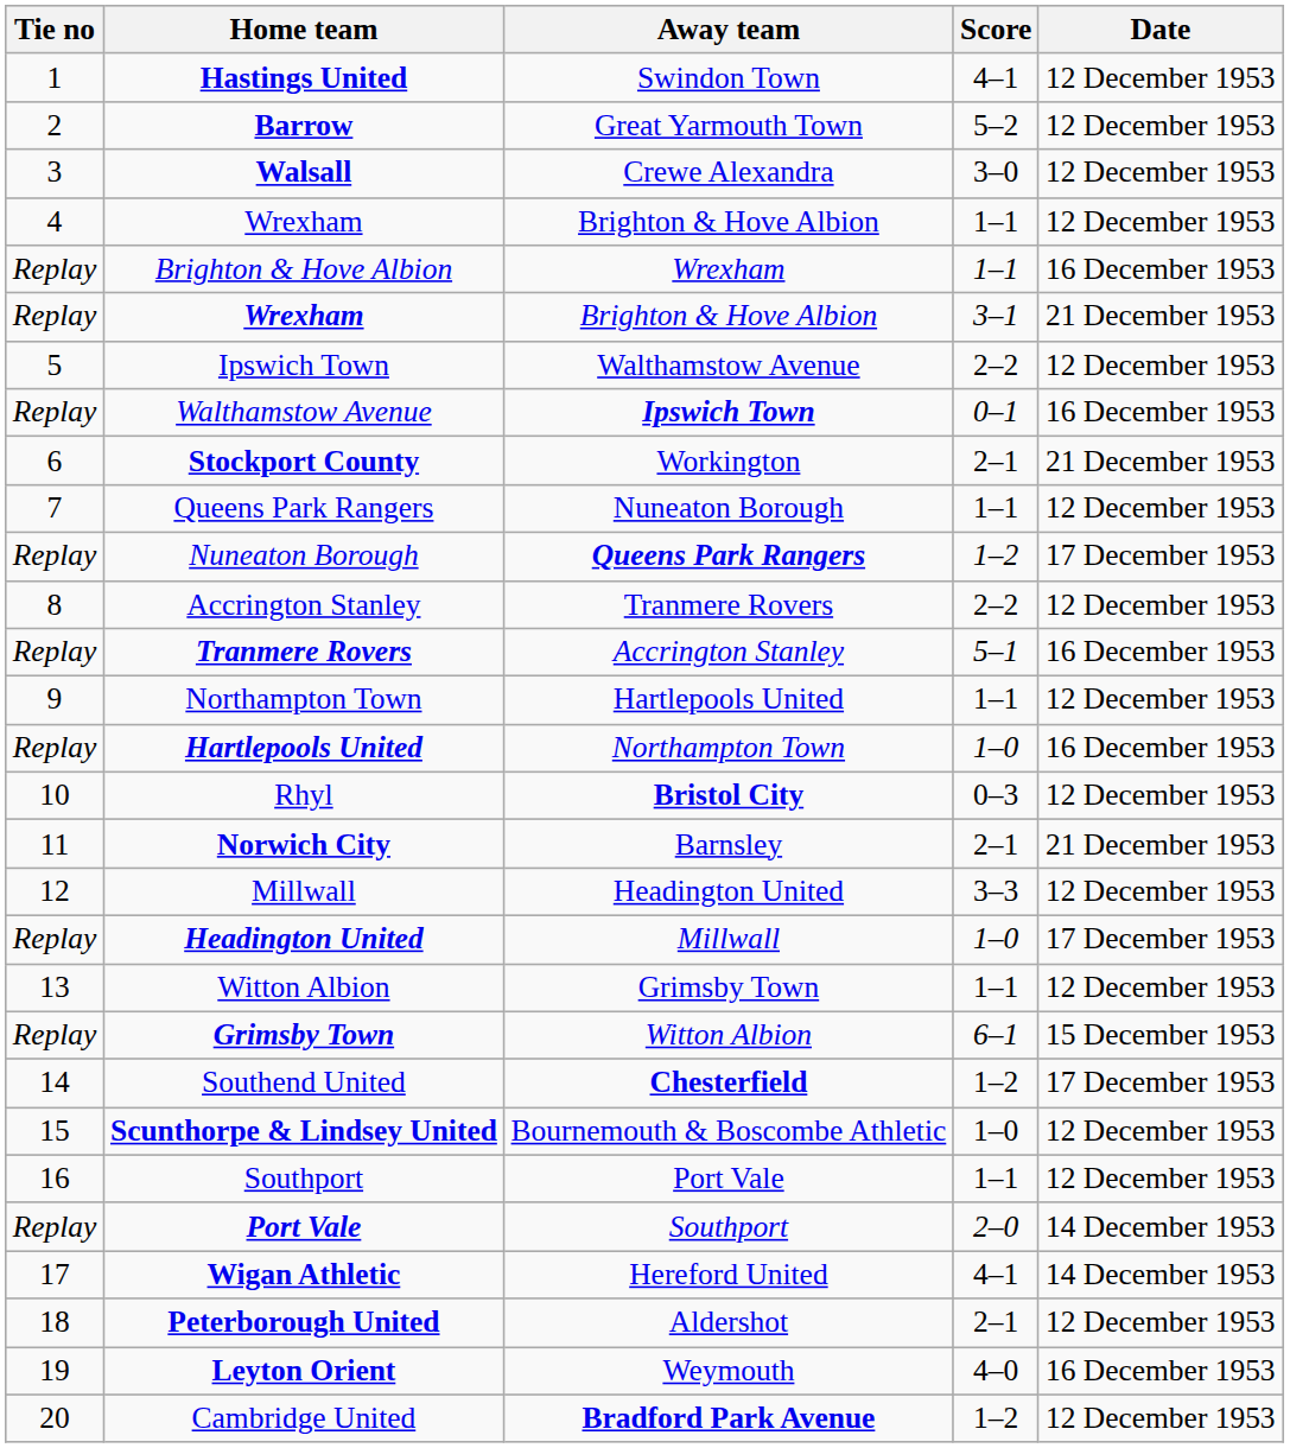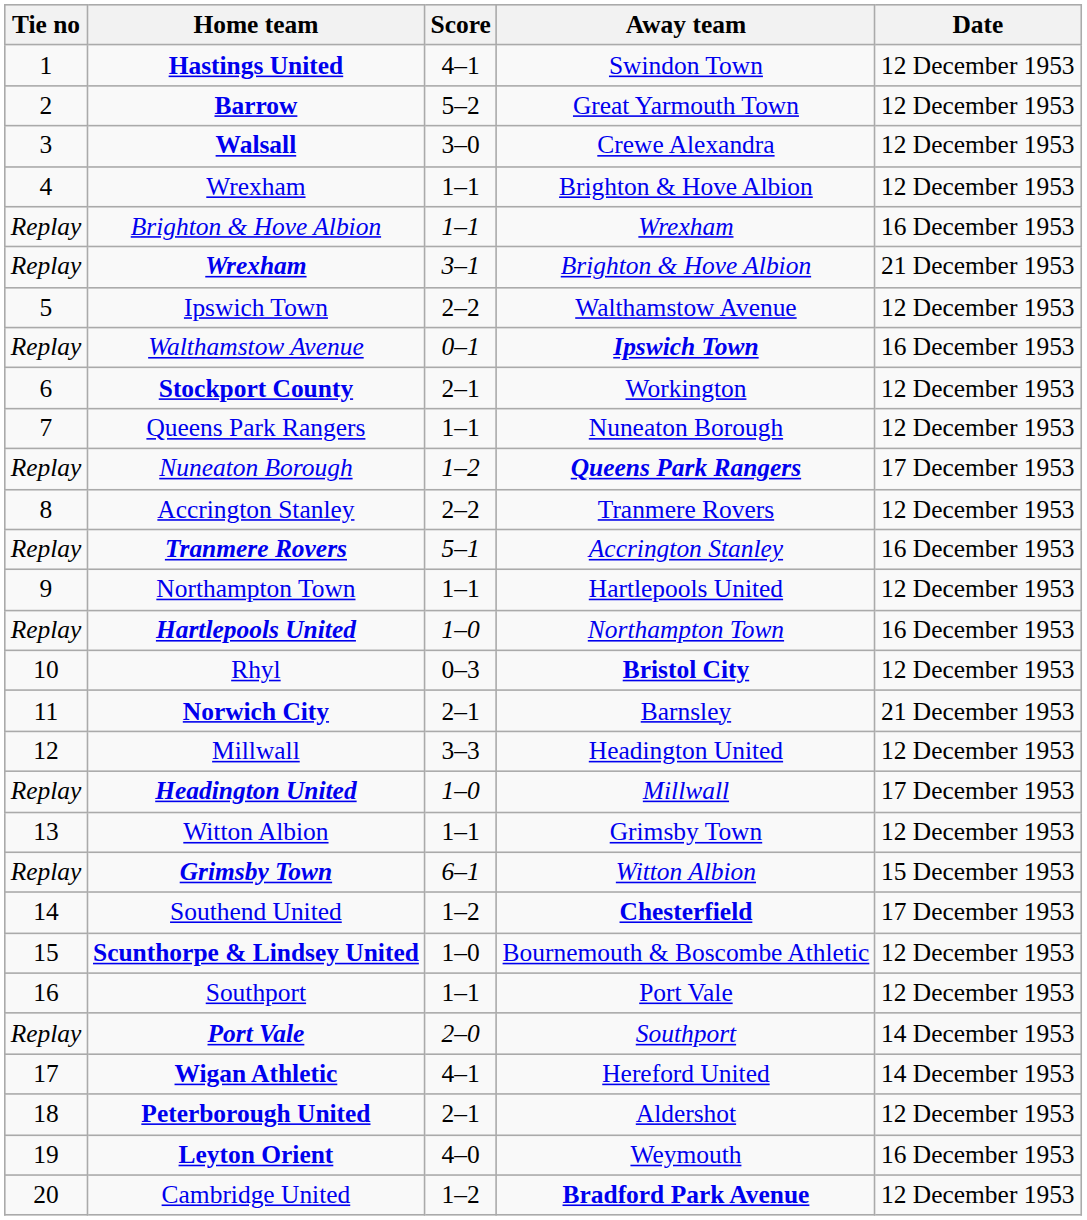 <table class="wikitable" style="text-align: center">
 <tr>
 <th>Tie no</th>
 <th>Home team</th>
+<th>Score</th>
 <th>Away team</th>
-<th>Score</th>
 <th>Date</th>
 </tr>
 <tr>
 <td>1</td>
 <td><strong><a href='#'>Hastings United</a></strong></td>
+<td>4–1</td>
 <td><a href='#'>Swindon Town</a></td>
-<td>4–1</td>
 <td>12 December 1953</td>
 </tr>
 <tr>
 <td>2</td>
 <td><strong><a href='#'>Barrow</a></strong></td>
+<td>5–2</td>
 <td><a href='#'>Great Yarmouth Town</a></td>
-<td>5–2</td>
 <td>12 December 1953</td>
 </tr>
 <tr>
 <td>3</td>
 <td><strong><a href='#'>Walsall</a></strong></td>
+<td>3–0</td>
 <td><a href='#'>Crewe Alexandra</a></td>
-<td>3–0</td>
 <td>12 December 1953</td>
 </tr>
 <tr>
 <td>4</td>
 <td><a href='#'>Wrexham</a></td>
+<td>1–1</td>
 <td><a href='#'>Brighton & Hove Albion</a></td>
-<td>1–1</td>
 <td>12 December 1953</td>
 </tr>
 <tr>
 <td><em>Replay</em></td>
 <td><em><a href='#'>Brighton & Hove Albion</a></em></td>
+<td><em>1–1</em></td>
 <td><em><a href='#'>Wrexham</a></em></td>
-<td><em>1–1</em></td>
 <td>16 December 1953</td>
 </tr>
 <tr>
 <td><em>Replay</em></td>
 <td><strong><em><a href='#'>Wrexham</a></em></strong></td>
+<td><em>3–1</em></td>
 <td><em><a href='#'>Brighton & Hove Albion</a></em></td>
-<td><em>3–1</em></td>
 <td>21 December 1953</td>
 </tr>
 <tr>
 <td>5</td>
 <td><a href='#'>Ipswich Town</a></td>
+<td>2–2</td>
 <td><a href='#'>Walthamstow Avenue</a></td>
-<td>2–2</td>
 <td>12 December 1953</td>
 </tr>
 <tr>
 <td><em>Replay</em></td>
 <td><em><a href='#'>Walthamstow Avenue</a></em></td>
+<td><em>0–1</em></td>
 <td><strong><em><a href='#'>Ipswich Town</a></em></strong></td>
-<td><em>0–1</em></td>
 <td>16 December 1953</td>
 </tr>
 <tr>
 <td>6</td>
 <td><strong><a href='#'>Stockport County</a></strong></td>
+<td>2–1</td>
 <td><a href='#'>Workington</a></td>
-<td>2–1</td>
-<td>21 December 1953</td>
+<td>12 December 1953</td>
 </tr>
 <tr>
 <td>7</td>
 <td><a href='#'>Queens Park Rangers</a></td>
+<td>1–1</td>
 <td><a href='#'>Nuneaton Borough</a></td>
-<td>1–1</td>
 <td>12 December 1953</td>
 </tr>
 <tr>
 <td><em>Replay</em></td>
 <td><em><a href='#'>Nuneaton Borough</a></em></td>
+<td><em>1–2</em></td>
 <td><strong><em><a href='#'>Queens Park Rangers</a></em></strong></td>
-<td><em>1–2</em></td>
 <td>17 December 1953</td>
 </tr>
 <tr>
 <td>8</td>
 <td><a href='#'>Accrington Stanley</a></td>
+<td>2–2</td>
 <td><a href='#'>Tranmere Rovers</a></td>
-<td>2–2</td>
 <td>12 December 1953</td>
 </tr>
 <tr>
 <td><em>Replay</em></td>
 <td><strong><em><a href='#'>Tranmere Rovers</a></em></strong></td>
+<td><em>5–1</em></td>
 <td><em><a href='#'>Accrington Stanley</a></em></td>
-<td><em>5–1</em></td>
 <td>16 December 1953</td>
 </tr>
 <tr>
 <td>9</td>
 <td><a href='#'>Northampton Town</a></td>
+<td>1–1</td>
 <td><a href='#'>Hartlepools United</a></td>
-<td>1–1</td>
 <td>12 December 1953</td>
 </tr>
 <tr>
 <td><em>Replay</em></td>
 <td><strong><em><a href='#'>Hartlepools United</a></em></strong></td>
+<td><em>1–0</em></td>
 <td><em><a href='#'>Northampton Town</a></em></td>
-<td><em>1–0</em></td>
 <td>16 December 1953</td>
 </tr>
 <tr>
 <td>10</td>
 <td><a href='#'>Rhyl</a></td>
+<td>0–3</td>
 <td><strong><a href='#'>Bristol City</a></strong></td>
-<td>0–3</td>
 <td>12 December 1953</td>
 </tr>
 <tr>
 <td>11</td>
 <td><strong><a href='#'>Norwich City</a></strong></td>
+<td>2–1</td>
 <td><a href='#'>Barnsley</a></td>
-<td>2–1</td>
 <td>21 December 1953</td>
 </tr>
 <tr>
 <td>12</td>
 <td><a href='#'>Millwall</a></td>
+<td>3–3</td>
 <td><a href='#'>Headington United</a></td>
-<td>3–3</td>
 <td>12 December 1953</td>
 </tr>
 <tr>
 <td><em>Replay</em></td>
 <td><strong><em><a href='#'>Headington United</a></em></strong></td>
+<td><em>1–0</em></td>
 <td><em><a href='#'>Millwall</a></em></td>
-<td><em>1–0</em></td>
 <td>17 December 1953</td>
 </tr>
 <tr>
 <td>13</td>
 <td><a href='#'>Witton Albion</a></td>
+<td>1–1</td>
 <td><a href='#'>Grimsby Town</a></td>
-<td>1–1</td>
 <td>12 December 1953</td>
 </tr>
 <tr>
 <td><em>Replay</em></td>
 <td><strong><em><a href='#'>Grimsby Town</a></em></strong></td>
+<td><em>6–1</em></td>
 <td><em><a href='#'>Witton Albion</a></em></td>
-<td><em>6–1</em></td>
 <td>15 December 1953</td>
 </tr>
 <tr>
 <td>14</td>
 <td><a href='#'>Southend United</a></td>
+<td>1–2</td>
 <td><strong><a href='#'>Chesterfield</a></strong></td>
-<td>1–2</td>
 <td>17 December 1953</td>
 </tr>
 <tr>
 <td>15</td>
 <td><strong><a href='#'>Scunthorpe & Lindsey United</a></strong></td>
+<td>1–0</td>
 <td><a href='#'>Bournemouth & Boscombe Athletic</a></td>
-<td>1–0</td>
 <td>12 December 1953</td>
 </tr>
 <tr>
 <td>16</td>
 <td><a href='#'>Southport</a></td>
+<td>1–1</td>
 <td><a href='#'>Port Vale</a></td>
-<td>1–1</td>
 <td>12 December 1953</td>
 </tr>
 <tr>
 <td><em>Replay</em></td>
 <td><strong><em><a href='#'>Port Vale</a></em></strong></td>
+<td><em>2–0</em></td>
 <td><em><a href='#'>Southport</a></em></td>
-<td><em>2–0</em></td>
 <td>14 December 1953</td>
 </tr>
 <tr>
 <td>17</td>
 <td><strong><a href='#'>Wigan Athletic</a></strong></td>
+<td>4–1</td>
 <td><a href='#'>Hereford United</a></td>
-<td>4–1</td>
 <td>14 December 1953</td>
 </tr>
 <tr>
 <td>18</td>
 <td><strong><a href='#'>Peterborough United</a></strong></td>
+<td>2–1</td>
 <td><a href='#'>Aldershot</a></td>
-<td>2–1</td>
 <td>12 December 1953</td>
 </tr>
 <tr>
 <td>19</td>
 <td><strong><a href='#'>Leyton Orient</a></strong></td>
+<td>4–0</td>
 <td><a href='#'>Weymouth</a></td>
-<td>4–0</td>
 <td>16 December 1953</td>
 </tr>
 <tr>
 <td>20</td>
 <td><a href='#'>Cambridge United</a></td>
+<td>1–2</td>
 <td><strong><a href='#'>Bradford Park Avenue</a></strong></td>
-<td>1–2</td>
 <td>12 December 1953</td>
 </tr>
 </table>
